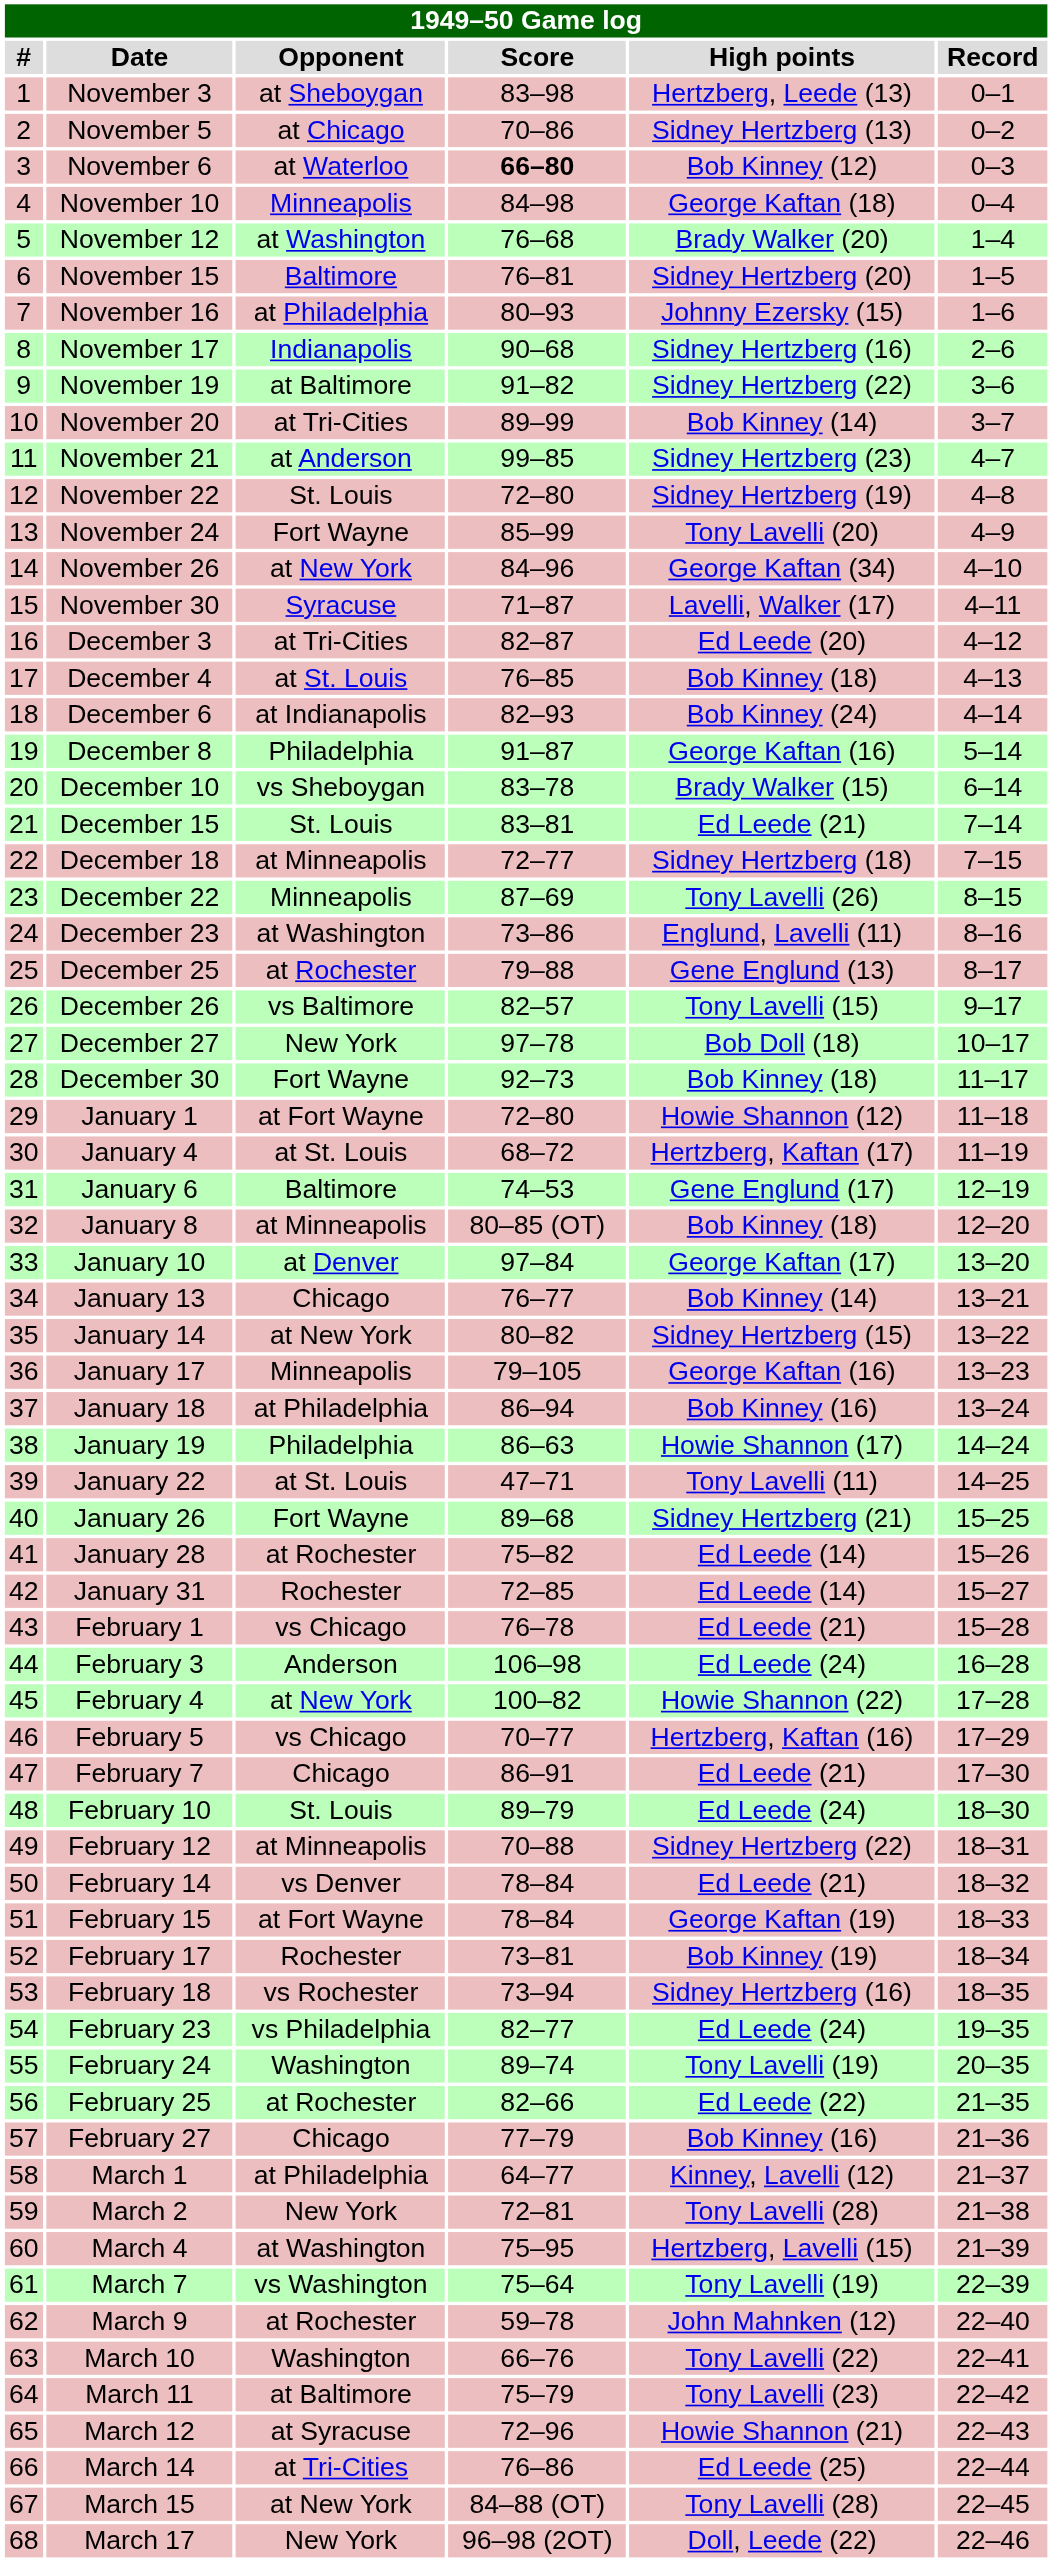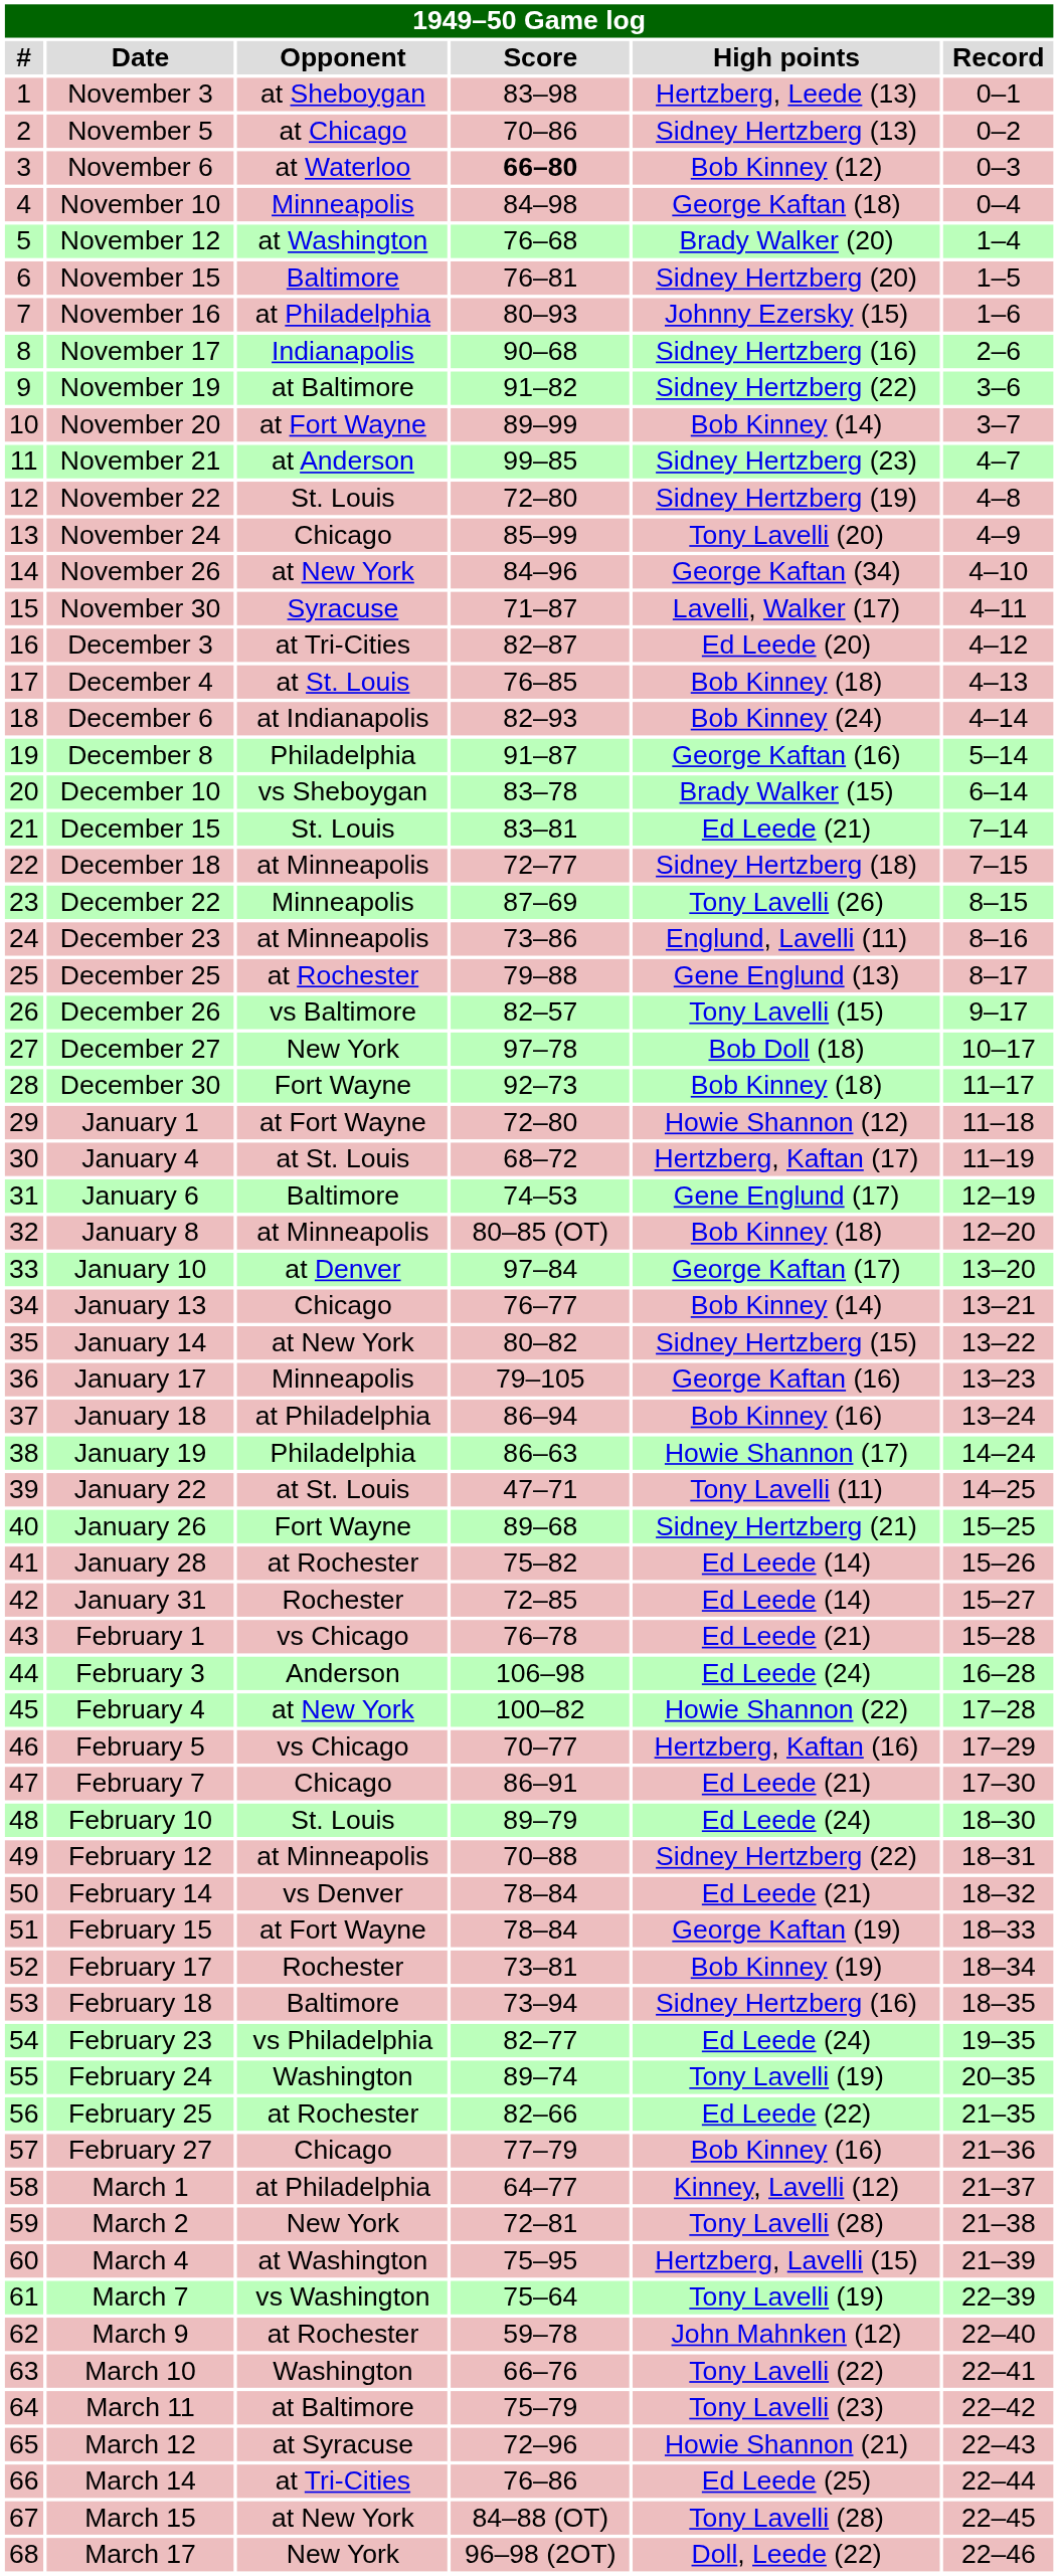 <table class="toccolours collapsible" width=50% style="clear:both; margin:1.5em auto; text-align:center">
 <tr>
 <th colspan=11 style="background:#006400; color:white;">1949–50 Game log</th>
 </tr>
 <tr align="center" bgcolor="#dddddd">
 <td><strong>#</strong></td>
 <td><strong>Date</strong></td>
 <td><strong>Opponent</strong></td>
 <td><strong>Score</strong></td>
 <td><strong>High points</strong></td>
 <td><strong>Record</strong></td>
 </tr>
 <tr align="center" bgcolor="edbebf">
 <td>1</td>
 <td>November 3</td>
 <td>at <a href='#'>Sheboygan</a></td>
 <td>83–98</td>
 <td><a href='#'>Hertzberg</a>, <a href='#'>Leede</a> (13)</td>
 <td>0–1</td>
 </tr>
 <tr align="center" bgcolor="edbebf">
 <td>2</td>
 <td>November 5</td>
 <td>at <a href='#'>Chicago</a></td>
 <td>70–86</td>
 <td><a href='#'>Sidney Hertzberg</a> (13)</td>
 <td>0–2</td>
 </tr>
 <tr align="center" bgcolor="edbebf">
 <td>3</td>
 <td>November 6</td>
 <td>at <a href='#'>Waterloo</a></td>
 <td><strong>66–80</strong></td>
 <td><a href='#'>Bob Kinney</a> (12)</td>
 <td>0–3</td>
 </tr>
 <tr align="center" bgcolor="edbebf">
 <td>4</td>
 <td>November 10</td>
 <td><a href='#'>Minneapolis</a></td>
 <td>84–98</td>
 <td><a href='#'>George Kaftan</a> (18)</td>
 <td>0–4</td>
 </tr>
 <tr align="center" bgcolor="bbffbb">
 <td>5</td>
 <td>November 12</td>
 <td>at <a href='#'>Washington</a></td>
 <td>76–68</td>
 <td><a href='#'>Brady Walker</a> (20)</td>
 <td>1–4</td>
 </tr>
 <tr align="center" bgcolor="edbebf">
 <td>6</td>
 <td>November 15</td>
 <td><a href='#'>Baltimore</a></td>
 <td>76–81</td>
 <td><a href='#'>Sidney Hertzberg</a> (20)</td>
 <td>1–5</td>
 </tr>
 <tr align="center" bgcolor="edbebf">
 <td>7</td>
 <td>November 16</td>
 <td>at <a href='#'>Philadelphia</a></td>
 <td>80–93</td>
 <td><a href='#'>Johnny Ezersky</a> (15)</td>
 <td>1–6</td>
 </tr>
 <tr align="center" bgcolor="bbffbb">
 <td>8</td>
 <td>November 17</td>
 <td><a href='#'>Indianapolis</a></td>
 <td>90–68</td>
 <td><a href='#'>Sidney Hertzberg</a> (16)</td>
 <td>2–6</td>
 </tr>
 <tr align="center" bgcolor="bbffbb">
 <td>9</td>
 <td>November 19</td>
 <td>at Baltimore</td>
 <td>91–82</td>
 <td><a href='#'>Sidney Hertzberg</a> (22)</td>
 <td>3–6</td>
 </tr>
 <tr align="center" bgcolor="edbebf">
 <td>10</td>
 <td>November 20</td>
-<td>at Tri-Cities</td>
+<td>at <a href='#'>Fort Wayne</a></td>
 <td>89–99</td>
 <td><a href='#'>Bob Kinney</a> (14)</td>
 <td>3–7</td>
 </tr>
 <tr align="center" bgcolor="bbffbb">
 <td>11</td>
 <td>November 21</td>
 <td>at <a href='#'>Anderson</a></td>
 <td>99–85</td>
 <td><a href='#'>Sidney Hertzberg</a> (23)</td>
 <td>4–7</td>
 </tr>
 <tr align="center" bgcolor="edbebf">
 <td>12</td>
 <td>November 22</td>
 <td>St. Louis</td>
 <td>72–80</td>
 <td><a href='#'>Sidney Hertzberg</a> (19)</td>
 <td>4–8</td>
 </tr>
 <tr align="center" bgcolor="edbebf">
 <td>13</td>
 <td>November 24</td>
-<td>Fort Wayne</td>
+<td>Chicago</td>
 <td>85–99</td>
 <td><a href='#'>Tony Lavelli</a> (20)</td>
 <td>4–9</td>
 </tr>
 <tr align="center" bgcolor="edbebf">
 <td>14</td>
 <td>November 26</td>
 <td>at <a href='#'>New York</a></td>
 <td>84–96</td>
 <td><a href='#'>George Kaftan</a> (34)</td>
 <td>4–10</td>
 </tr>
 <tr align="center" bgcolor="edbebf">
 <td>15</td>
 <td>November 30</td>
 <td><a href='#'>Syracuse</a></td>
 <td>71–87</td>
 <td><a href='#'>Lavelli</a>, <a href='#'>Walker</a> (17)</td>
 <td>4–11</td>
 </tr>
 <tr align="center" bgcolor="edbebf">
 <td>16</td>
 <td>December 3</td>
 <td>at Tri-Cities</td>
 <td>82–87</td>
 <td><a href='#'>Ed Leede</a> (20)</td>
 <td>4–12</td>
 </tr>
 <tr align="center" bgcolor="edbebf">
 <td>17</td>
 <td>December 4</td>
 <td>at <a href='#'>St. Louis</a></td>
 <td>76–85</td>
 <td><a href='#'>Bob Kinney</a> (18)</td>
 <td>4–13</td>
 </tr>
 <tr align="center" bgcolor="edbebf">
 <td>18</td>
 <td>December 6</td>
 <td>at Indianapolis</td>
 <td>82–93</td>
 <td><a href='#'>Bob Kinney</a> (24)</td>
 <td>4–14</td>
 </tr>
 <tr align="center" bgcolor="bbffbb">
 <td>19</td>
 <td>December 8</td>
 <td>Philadelphia</td>
 <td>91–87</td>
 <td><a href='#'>George Kaftan</a> (16)</td>
 <td>5–14</td>
 </tr>
 <tr align="center" bgcolor="bbffbb">
 <td>20</td>
 <td>December 10</td>
 <td>vs Sheboygan</td>
 <td>83–78</td>
 <td><a href='#'>Brady Walker</a> (15)</td>
 <td>6–14</td>
 </tr>
 <tr align="center" bgcolor="bbffbb">
 <td>21</td>
 <td>December 15</td>
 <td>St. Louis</td>
 <td>83–81</td>
 <td><a href='#'>Ed Leede</a> (21)</td>
 <td>7–14</td>
 </tr>
 <tr align="center" bgcolor="edbebf">
 <td>22</td>
 <td>December 18</td>
 <td>at Minneapolis</td>
 <td>72–77</td>
 <td><a href='#'>Sidney Hertzberg</a> (18)</td>
 <td>7–15</td>
 </tr>
 <tr align="center" bgcolor="bbffbb">
 <td>23</td>
 <td>December 22</td>
 <td>Minneapolis</td>
 <td>87–69</td>
 <td><a href='#'>Tony Lavelli</a> (26)</td>
 <td>8–15</td>
 </tr>
 <tr align="center" bgcolor="edbebf">
 <td>24</td>
 <td>December 23</td>
-<td>at Washington</td>
+<td>at Minneapolis</td>
 <td>73–86</td>
 <td><a href='#'>Englund</a>, <a href='#'>Lavelli</a> (11)</td>
 <td>8–16</td>
 </tr>
 <tr align="center" bgcolor="edbebf">
 <td>25</td>
 <td>December 25</td>
 <td>at <a href='#'>Rochester</a></td>
 <td>79–88</td>
 <td><a href='#'>Gene Englund</a> (13)</td>
 <td>8–17</td>
 </tr>
 <tr align="center" bgcolor="bbffbb">
 <td>26</td>
 <td>December 26</td>
 <td>vs Baltimore</td>
 <td>82–57</td>
 <td><a href='#'>Tony Lavelli</a> (15)</td>
 <td>9–17</td>
 </tr>
 <tr align="center" bgcolor="bbffbb">
 <td>27</td>
 <td>December 27</td>
 <td>New York</td>
 <td>97–78</td>
 <td><a href='#'>Bob Doll</a> (18)</td>
 <td>10–17</td>
 </tr>
 <tr align="center" bgcolor="bbffbb">
 <td>28</td>
 <td>December 30</td>
 <td>Fort Wayne</td>
 <td>92–73</td>
 <td><a href='#'>Bob Kinney</a> (18)</td>
 <td>11–17</td>
 </tr>
 <tr align="center" bgcolor="edbebf">
 <td>29</td>
 <td>January 1</td>
 <td>at Fort Wayne</td>
 <td>72–80</td>
 <td><a href='#'>Howie Shannon</a> (12)</td>
 <td>11–18</td>
 </tr>
 <tr align="center" bgcolor="edbebf">
 <td>30</td>
 <td>January 4</td>
 <td>at St. Louis</td>
 <td>68–72</td>
 <td><a href='#'>Hertzberg</a>, <a href='#'>Kaftan</a> (17)</td>
 <td>11–19</td>
 </tr>
 <tr align="center" bgcolor="bbffbb">
 <td>31</td>
 <td>January 6</td>
 <td>Baltimore</td>
 <td>74–53</td>
 <td><a href='#'>Gene Englund</a> (17)</td>
 <td>12–19</td>
 </tr>
 <tr align="center" bgcolor="edbebf">
 <td>32</td>
 <td>January 8</td>
 <td>at Minneapolis</td>
 <td>80–85 (OT)</td>
 <td><a href='#'>Bob Kinney</a> (18)</td>
 <td>12–20</td>
 </tr>
 <tr align="center" bgcolor="bbffbb">
 <td>33</td>
 <td>January 10</td>
 <td>at <a href='#'>Denver</a></td>
 <td>97–84</td>
 <td><a href='#'>George Kaftan</a> (17)</td>
 <td>13–20</td>
 </tr>
 <tr align="center" bgcolor="edbebf">
 <td>34</td>
 <td>January 13</td>
 <td>Chicago</td>
 <td>76–77</td>
 <td><a href='#'>Bob Kinney</a> (14)</td>
 <td>13–21</td>
 </tr>
 <tr align="center" bgcolor="edbebf">
 <td>35</td>
 <td>January 14</td>
 <td>at New York</td>
 <td>80–82</td>
 <td><a href='#'>Sidney Hertzberg</a> (15)</td>
 <td>13–22</td>
 </tr>
 <tr align="center" bgcolor="edbebf">
 <td>36</td>
 <td>January 17</td>
 <td>Minneapolis</td>
 <td>79–105</td>
 <td><a href='#'>George Kaftan</a> (16)</td>
 <td>13–23</td>
 </tr>
 <tr align="center" bgcolor="edbebf">
 <td>37</td>
 <td>January 18</td>
 <td>at Philadelphia</td>
 <td>86–94</td>
 <td><a href='#'>Bob Kinney</a> (16)</td>
 <td>13–24</td>
 </tr>
 <tr align="center" bgcolor="bbffbb">
 <td>38</td>
 <td>January 19</td>
 <td>Philadelphia</td>
 <td>86–63</td>
 <td><a href='#'>Howie Shannon</a> (17)</td>
 <td>14–24</td>
 </tr>
 <tr align="center" bgcolor="edbebf">
 <td>39</td>
 <td>January 22</td>
 <td>at St. Louis</td>
 <td>47–71</td>
 <td><a href='#'>Tony Lavelli</a> (11)</td>
 <td>14–25</td>
 </tr>
 <tr align="center" bgcolor="bbffbb">
 <td>40</td>
 <td>January 26</td>
 <td>Fort Wayne</td>
 <td>89–68</td>
 <td><a href='#'>Sidney Hertzberg</a> (21)</td>
 <td>15–25</td>
 </tr>
 <tr align="center" bgcolor="edbebf">
 <td>41</td>
 <td>January 28</td>
 <td>at Rochester</td>
 <td>75–82</td>
 <td><a href='#'>Ed Leede</a> (14)</td>
 <td>15–26</td>
 </tr>
 <tr align="center" bgcolor="edbebf">
 <td>42</td>
 <td>January 31</td>
 <td>Rochester</td>
 <td>72–85</td>
 <td><a href='#'>Ed Leede</a> (14)</td>
 <td>15–27</td>
 </tr>
 <tr align="center" bgcolor="edbebf">
 <td>43</td>
 <td>February 1</td>
 <td>vs Chicago</td>
 <td>76–78</td>
 <td><a href='#'>Ed Leede</a> (21)</td>
 <td>15–28</td>
 </tr>
 <tr align="center" bgcolor="bbffbb">
 <td>44</td>
 <td>February 3</td>
 <td>Anderson</td>
 <td>106–98</td>
 <td><a href='#'>Ed Leede</a> (24)</td>
 <td>16–28</td>
 </tr>
 <tr align="center" bgcolor="bbffbb">
 <td>45</td>
 <td>February 4</td>
 <td>at <a href='#'>New York</a></td>
 <td>100–82</td>
 <td><a href='#'>Howie Shannon</a> (22)</td>
 <td>17–28</td>
 </tr>
 <tr align="center" bgcolor="edbebf">
 <td>46</td>
 <td>February 5</td>
 <td>vs Chicago</td>
 <td>70–77</td>
 <td><a href='#'>Hertzberg</a>, <a href='#'>Kaftan</a> (16)</td>
 <td>17–29</td>
 </tr>
 <tr align="center" bgcolor="edbebf">
 <td>47</td>
 <td>February 7</td>
 <td>Chicago</td>
 <td>86–91</td>
 <td><a href='#'>Ed Leede</a> (21)</td>
 <td>17–30</td>
 </tr>
 <tr align="center" bgcolor="bbffbb">
 <td>48</td>
 <td>February 10</td>
 <td>St. Louis</td>
 <td>89–79</td>
 <td><a href='#'>Ed Leede</a> (24)</td>
 <td>18–30</td>
 </tr>
 <tr align="center" bgcolor="edbebf">
 <td>49</td>
 <td>February 12</td>
 <td>at Minneapolis</td>
 <td>70–88</td>
 <td><a href='#'>Sidney Hertzberg</a> (22)</td>
 <td>18–31</td>
 </tr>
 <tr align="center" bgcolor="edbebf">
 <td>50</td>
 <td>February 14</td>
 <td>vs Denver</td>
 <td>78–84</td>
 <td><a href='#'>Ed Leede</a> (21)</td>
 <td>18–32</td>
 </tr>
 <tr align="center" bgcolor="edbebf">
 <td>51</td>
 <td>February 15</td>
 <td>at Fort Wayne</td>
 <td>78–84</td>
 <td><a href='#'>George Kaftan</a> (19)</td>
 <td>18–33</td>
 </tr>
 <tr align="center" bgcolor="edbebf">
 <td>52</td>
 <td>February 17</td>
 <td>Rochester</td>
 <td>73–81</td>
 <td><a href='#'>Bob Kinney</a> (19)</td>
 <td>18–34</td>
 </tr>
 <tr align="center" bgcolor="edbebf">
 <td>53</td>
 <td>February 18</td>
-<td>vs Rochester</td>
+<td>Baltimore</td>
 <td>73–94</td>
 <td><a href='#'>Sidney Hertzberg</a> (16)</td>
 <td>18–35</td>
 </tr>
 <tr align="center" bgcolor="bbffbb">
 <td>54</td>
 <td>February 23</td>
 <td>vs Philadelphia</td>
 <td>82–77</td>
 <td><a href='#'>Ed Leede</a> (24)</td>
 <td>19–35</td>
 </tr>
 <tr align="center" bgcolor="bbffbb">
 <td>55</td>
 <td>February 24</td>
 <td>Washington</td>
 <td>89–74</td>
 <td><a href='#'>Tony Lavelli</a> (19)</td>
 <td>20–35</td>
 </tr>
 <tr align="center" bgcolor="bbffbb">
 <td>56</td>
 <td>February 25</td>
 <td>at Rochester</td>
 <td>82–66</td>
 <td><a href='#'>Ed Leede</a> (22)</td>
 <td>21–35</td>
 </tr>
 <tr align="center" bgcolor="edbebf">
 <td>57</td>
 <td>February 27</td>
 <td>Chicago</td>
 <td>77–79</td>
 <td><a href='#'>Bob Kinney</a> (16)</td>
 <td>21–36</td>
 </tr>
 <tr align="center" bgcolor="edbebf">
 <td>58</td>
 <td>March 1</td>
 <td>at Philadelphia</td>
 <td>64–77</td>
 <td><a href='#'>Kinney</a>, <a href='#'>Lavelli</a> (12)</td>
 <td>21–37</td>
 </tr>
 <tr align="center" bgcolor="edbebf">
 <td>59</td>
 <td>March 2</td>
 <td>New York</td>
 <td>72–81</td>
 <td><a href='#'>Tony Lavelli</a> (28)</td>
 <td>21–38</td>
 </tr>
 <tr align="center" bgcolor="edbebf">
 <td>60</td>
 <td>March 4</td>
 <td>at Washington</td>
 <td>75–95</td>
 <td><a href='#'>Hertzberg</a>, <a href='#'>Lavelli</a> (15)</td>
 <td>21–39</td>
 </tr>
 <tr align="center" bgcolor="bbffbb">
 <td>61</td>
 <td>March 7</td>
 <td>vs Washington</td>
 <td>75–64</td>
 <td><a href='#'>Tony Lavelli</a> (19)</td>
 <td>22–39</td>
 </tr>
 <tr align="center" bgcolor="edbebf">
 <td>62</td>
 <td>March 9</td>
 <td>at Rochester</td>
 <td>59–78</td>
 <td><a href='#'>John Mahnken</a> (12)</td>
 <td>22–40</td>
 </tr>
 <tr align="center" bgcolor="edbebf">
 <td>63</td>
 <td>March 10</td>
 <td>Washington</td>
 <td>66–76</td>
 <td><a href='#'>Tony Lavelli</a> (22)</td>
 <td>22–41</td>
 </tr>
 <tr align="center" bgcolor="edbebf">
 <td>64</td>
 <td>March 11</td>
 <td>at Baltimore</td>
 <td>75–79</td>
 <td><a href='#'>Tony Lavelli</a> (23)</td>
 <td>22–42</td>
 </tr>
 <tr align="center" bgcolor="edbebf">
 <td>65</td>
 <td>March 12</td>
 <td>at Syracuse</td>
 <td>72–96</td>
 <td><a href='#'>Howie Shannon</a> (21)</td>
 <td>22–43</td>
 </tr>
 <tr align="center" bgcolor="edbebf">
 <td>66</td>
 <td>March 14</td>
 <td>at <a href='#'>Tri-Cities</a></td>
 <td>76–86</td>
 <td><a href='#'>Ed Leede</a> (25)</td>
 <td>22–44</td>
 </tr>
 <tr align="center" bgcolor="edbebf">
 <td>67</td>
 <td>March 15</td>
 <td>at New York</td>
 <td>84–88 (OT)</td>
 <td><a href='#'>Tony Lavelli</a> (28)</td>
 <td>22–45</td>
 </tr>
 <tr align="center" bgcolor="edbebf">
 <td>68</td>
 <td>March 17</td>
 <td>New York</td>
 <td>96–98 (2OT)</td>
 <td><a href='#'>Doll</a>, <a href='#'>Leede</a> (22)</td>
 <td>22–46</td>
 </tr>
 </table>
